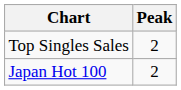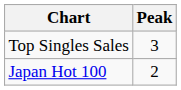 <table class="wikitable">
 <tr>
 <th style="text-align:center;">Chart</th>
 <th style="text-align:center;">Peak</th>
 </tr>
 <tr>
 <td align="left">Top Singles Sales</td>
-<td style="text-align:center;">2</td>
+<td style="text-align:center;">3</td>
 </tr>
 <tr>
 <td align="left"><a href='#'>Japan Hot 100</a></td>
 <td style="text-align:center;">2</td>
 </tr>
 </table>
